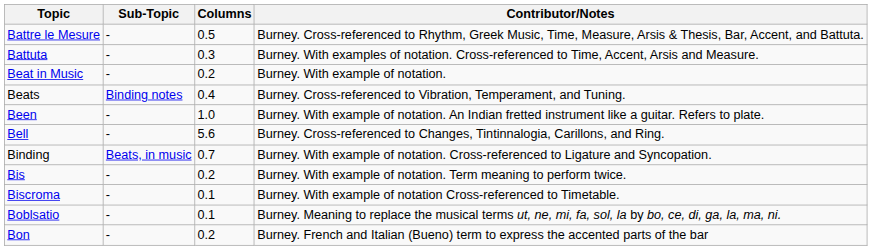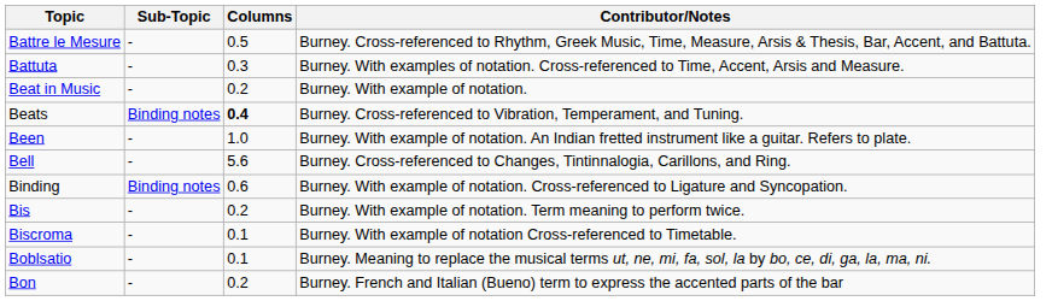 <table class="wikitable">
 <tr>
 <th>Topic</th>
 <th>Sub-Topic</th>
 <th>Columns</th>
 <th>Contributor/Notes</th>
 </tr>
 <tr>
 <td><a href='#'>Battre le Mesure</a></td>
 <td>-</td>
 <td>0.5</td>
 <td>Burney. Cross-referenced to Rhythm, Greek Music, Time, Measure, Arsis & Thesis, Bar, Accent, and Battuta.</td>
 </tr>
 <tr>
 <td><a href='#'>Battuta</a></td>
 <td>-</td>
 <td>0.3</td>
 <td>Burney. With examples of notation. Cross-referenced to Time, Accent, Arsis and Measure.</td>
 </tr>
 <tr>
 <td><a href='#'>Beat in Music</a></td>
 <td>-</td>
 <td>0.2</td>
 <td>Burney. With example of notation.</td>
 </tr>
 <tr>
 <td>Beats</td>
 <td><a href='#'>Binding notes</a></td>
-<td>0.4</td>
+<td><strong>0.4</strong></td>
 <td>Burney. Cross-referenced to Vibration, Temperament, and Tuning.</td>
 </tr>
 <tr>
 <td><a href='#'>Been</a></td>
 <td>-</td>
 <td>1.0</td>
 <td>Burney. With example of notation. An Indian fretted instrument like a guitar. Refers to plate.</td>
 </tr>
 <tr>
 <td><a href='#'>Bell</a></td>
 <td>-</td>
 <td>5.6</td>
 <td>Burney. Cross-referenced to Changes, Tintinnalogia, Carillons, and Ring.</td>
 </tr>
 <tr>
 <td>Binding</td>
-<td><a href='#'>Beats, in music</a></td>
-<td>0.7</td>
+<td><a href='#'>Binding notes</a></td>
+<td>0.6</td>
 <td>Burney. With example of notation. Cross-referenced to Ligature and Syncopation.</td>
 </tr>
 <tr>
 <td><a href='#'>Bis</a></td>
 <td>-</td>
 <td>0.2</td>
 <td>Burney. With example of notation. Term meaning to perform twice.</td>
 </tr>
 <tr>
 <td><a href='#'>Biscroma</a></td>
 <td>-</td>
 <td>0.1</td>
 <td>Burney. With example of notation Cross-referenced to Timetable.</td>
 </tr>
 <tr>
 <td><a href='#'>Boblsatio</a></td>
 <td>-</td>
 <td>0.1</td>
 <td>Burney. Meaning to replace the musical terms <em>ut, ne, mi, fa, sol, la</em> by <em>bo, ce, di, ga, la, ma, ni.</em></td>
 </tr>
 <tr>
 <td><a href='#'>Bon</a></td>
 <td>-</td>
 <td>0.2</td>
 <td>Burney. French and Italian (Bueno) term to express the accented parts of the bar</td>
 </tr>
 </table>
